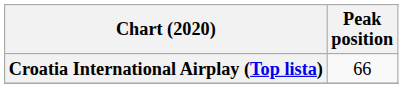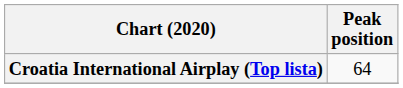 <table class="wikitable sortable plainrowheaders" style="text-align:center;">
 <tr>
 <th>Chart (2020)</th>
 <th>Peak<br>position</th>
 </tr>
 <tr>
 <th scope="row">Croatia International Airplay (<a href='#'>Top lista</a>)</th>
-<td>66</td>
+<td>64</td>
 </tr>
 <tr>
 </tr>
 <tr>
 </tr>
 </table>
